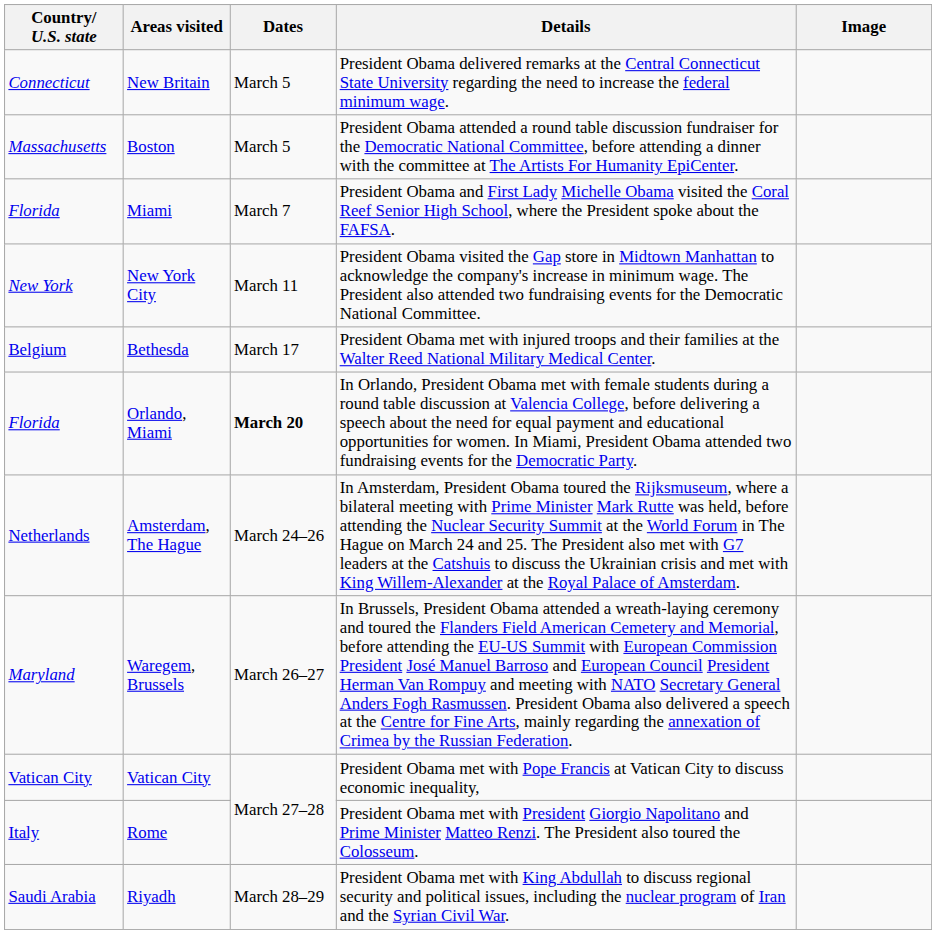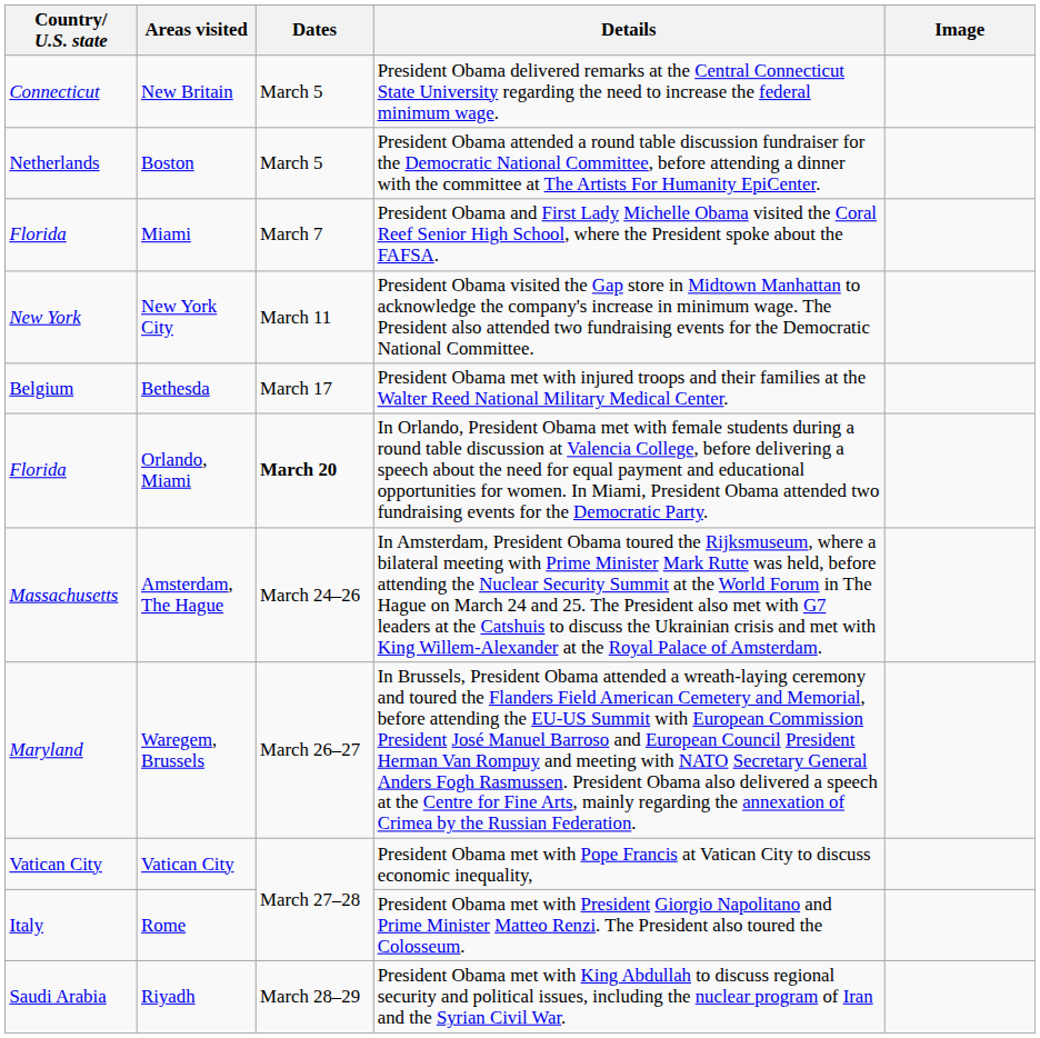 <table class="wikitable" style="margin: 1em auto 1em auto">
 <tr>
 <th width=110>Country/<br><em>U.S. state</em></th>
 <th width=100>Areas visited</th>
 <th width=110>Dates</th>
 <th width=550>Details</th>
 <th width=150>Image</th>
 </tr>
 <tr>
 <td> <em><a href='#'>Connecticut</a></em></td>
 <td><a href='#'>New Britain</a></td>
 <td>March 5</td>
 <td>President Obama delivered remarks at the <a href='#'>Central Connecticut State University</a> regarding the need to increase the <a href='#'>federal minimum wage</a>.</td>
 <td></td>
 </tr>
 <tr>
-<td> <em><a href='#'>Massachusetts</a></em></td>
+<td> <a href='#'>Netherlands</a></td>
 <td><a href='#'>Boston</a></td>
 <td>March 5</td>
 <td>President Obama attended a round table discussion fundraiser for the <a href='#'>Democratic National Committee</a>, before attending a dinner with the committee at <a href='#'>The Artists For Humanity EpiCenter</a>.</td>
 <td></td>
 </tr>
 <tr>
 <td> <em><a href='#'>Florida</a></em></td>
 <td><a href='#'>Miami</a></td>
 <td>March 7</td>
 <td>President Obama and <a href='#'>First Lady</a> <a href='#'>Michelle Obama</a> visited the <a href='#'>Coral Reef Senior High School</a>, where the President spoke about the <a href='#'>FAFSA</a>.</td>
 <td></td>
 </tr>
 <tr>
 <td> <em><a href='#'>New York</a></em></td>
 <td><a href='#'>New York City</a></td>
 <td>March 11</td>
 <td>President Obama visited the <a href='#'>Gap</a> store in <a href='#'>Midtown Manhattan</a> to acknowledge the company's increase in minimum wage. The President also attended two fundraising events for the Democratic National Committee.</td>
 <td></td>
 </tr>
 <tr>
 <td> <a href='#'>Belgium</a></td>
 <td><a href='#'>Bethesda</a></td>
 <td>March 17</td>
 <td>President Obama met with injured troops and their families at the <a href='#'>Walter Reed National Military Medical Center</a>.</td>
 <td></td>
 </tr>
 <tr>
 <td> <em><a href='#'>Florida</a></em></td>
 <td><a href='#'>Orlando</a>,<br><a href='#'>Miami</a></td>
 <td><strong>March 20</strong></td>
 <td>In Orlando, President Obama met with female students during a round table discussion at <a href='#'>Valencia College</a>, before delivering a speech about the need for equal payment and educational opportunities for women. In Miami, President Obama attended two fundraising events for the <a href='#'>Democratic Party</a>.</td>
 <td></td>
 </tr>
 <tr>
-<td> <a href='#'>Netherlands</a></td>
+<td> <em><a href='#'>Massachusetts</a></em></td>
 <td><a href='#'>Amsterdam</a>,<br><a href='#'>The Hague</a></td>
 <td>March 24–26</td>
 <td>In Amsterdam, President Obama toured the <a href='#'>Rijksmuseum</a>, where a bilateral meeting with <a href='#'>Prime Minister</a> <a href='#'>Mark Rutte</a> was held, before attending the <a href='#'>Nuclear Security Summit</a> at the <a href='#'>World Forum</a> in The Hague on March 24 and 25. The President also met with <a href='#'>G7</a> leaders at the <a href='#'>Catshuis</a> to discuss the Ukrainian crisis and met with <a href='#'>King Willem-Alexander</a> at the <a href='#'>Royal Palace of Amsterdam</a>.</td>
 <td></td>
 </tr>
 <tr>
 <td> <em><a href='#'>Maryland</a></em></td>
 <td><a href='#'>Waregem</a>,<br><a href='#'>Brussels</a></td>
 <td>March 26–27</td>
 <td>In Brussels, President Obama attended a wreath-laying ceremony and toured the <a href='#'>Flanders Field American Cemetery and Memorial</a>, before attending the <a href='#'>EU-US Summit</a> with <a href='#'>European Commission</a> <a href='#'>President</a> <a href='#'>José Manuel Barroso</a> and <a href='#'>European Council</a> <a href='#'>President</a> <a href='#'>Herman Van Rompuy</a> and meeting with <a href='#'>NATO</a> <a href='#'>Secretary General</a> <a href='#'>Anders Fogh Rasmussen</a>. President Obama also delivered a speech at the <a href='#'>Centre for Fine Arts</a>, mainly regarding the <a href='#'>annexation of Crimea by the Russian Federation</a>.</td>
 <td></td>
 </tr>
 <tr>
 <td> <a href='#'>Vatican City</a></td>
 <td><a href='#'>Vatican City</a></td>
 <td rowspan=2>March 27–28</td>
 <td>President Obama met with <a href='#'>Pope Francis</a> at Vatican City to discuss economic inequality,</td>
 <td></td>
 </tr>
 <tr>
 <td> <a href='#'>Italy</a></td>
 <td><a href='#'>Rome</a></td>
 <td>President Obama met with <a href='#'>President</a> <a href='#'>Giorgio Napolitano</a> and <a href='#'>Prime Minister</a> <a href='#'>Matteo Renzi</a>. The President also toured the <a href='#'>Colosseum</a>.</td>
 <td></td>
 </tr>
 <tr>
 <td> <a href='#'>Saudi Arabia</a></td>
 <td><a href='#'>Riyadh</a></td>
 <td>March 28–29</td>
 <td>President Obama met with <a href='#'>King Abdullah</a> to discuss regional security and political issues, including the <a href='#'>nuclear program</a> of <a href='#'>Iran</a> and the <a href='#'>Syrian Civil War</a>.</td>
 <td></td>
 </tr>
 </table>
